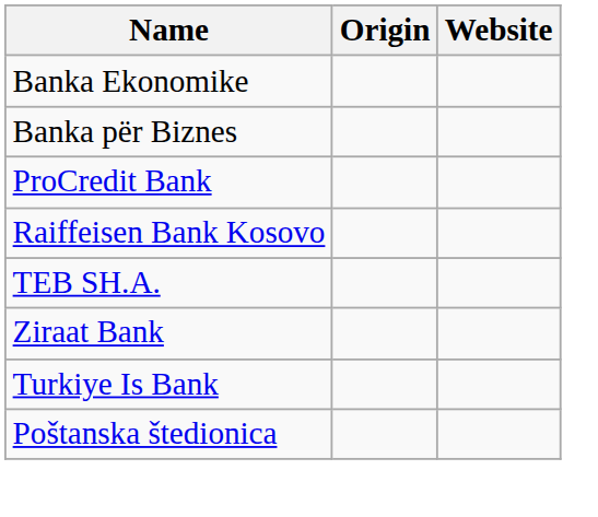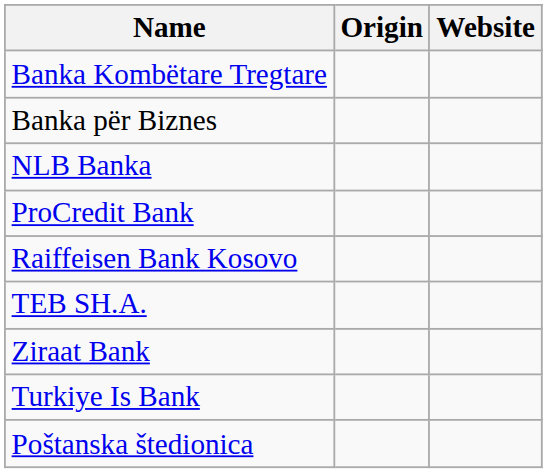 <table class="wikitable sortable">
 <tr>
 <th>Name</th>
 <th>Origin</th>
 <th>Website</th>
 </tr>
 <tr>
-<td>Banka Ekonomike</td>
+<td><a href='#'>Banka Kombëtare Tregtare</a></td>
 <td align="center"></td>
 <td align="center"></td>
 </tr>
 <tr>
 <td>Banka për Biznes</td>
+<td align="center"></td>
+<td align="center"></td>
+</tr>
+<tr>
+<td><a href='#'>NLB Banka</a></td>
 <td align="center"></td>
 <td align="center"></td>
 </tr>
 <tr>
 <td><a href='#'>ProCredit Bank</a></td>
 <td align="center"></td>
 <td align="center"></td>
 </tr>
 <tr>
 <td><a href='#'>Raiffeisen Bank Kosovo</a></td>
 <td align="center"></td>
 <td align="center"></td>
 </tr>
 <tr>
 <td><a href='#'>TEB SH.A.</a></td>
 <td align="center"></td>
 <td align="center"></td>
 </tr>
 <tr>
 <td><a href='#'>Ziraat Bank</a></td>
 <td align="center"></td>
 <td align="center"></td>
 </tr>
 <tr>
 <td><a href='#'>Turkiye Is Bank</a></td>
 <td align="center"></td>
 <td align="center"></td>
 </tr>
 <tr>
 <td><a href='#'>Poštanska štedionica</a></td>
 <td align="center"></td>
 <td align="center"></td>
 </tr>
 </table>
